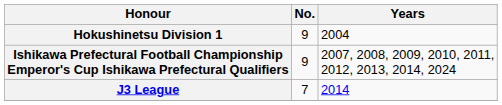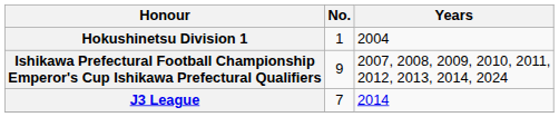 <table class="wikitable plainrowheaders">
 <tr>
 <th scope=col>Honour</th>
 <th scope=col>No.</th>
 <th scope=col>Years</th>
 </tr>
 <tr>
 <th scope=row>Hokushinetsu Division 1</th>
-<td align="center">9</td>
+<td align="center">1</td>
 <td>2004</td>
 </tr>
 <tr>
 <th scope=row>Ishikawa Prefectural Football Championship <br> Emperor's Cup Ishikawa Prefectural Qualifiers</th>
 <td align="center">9</td>
 <td>2007, 2008, 2009, 2010, 2011, <br> 2012, 2013, 2014, 2024</td>
 </tr>
 <tr>
 <th scope=row><a href='#'>J3 League</a></th>
 <td align="center">7</td>
 <td><a href='#'>2014</a></td>
 </tr>
 <tr>
 </tr>
 </table>
